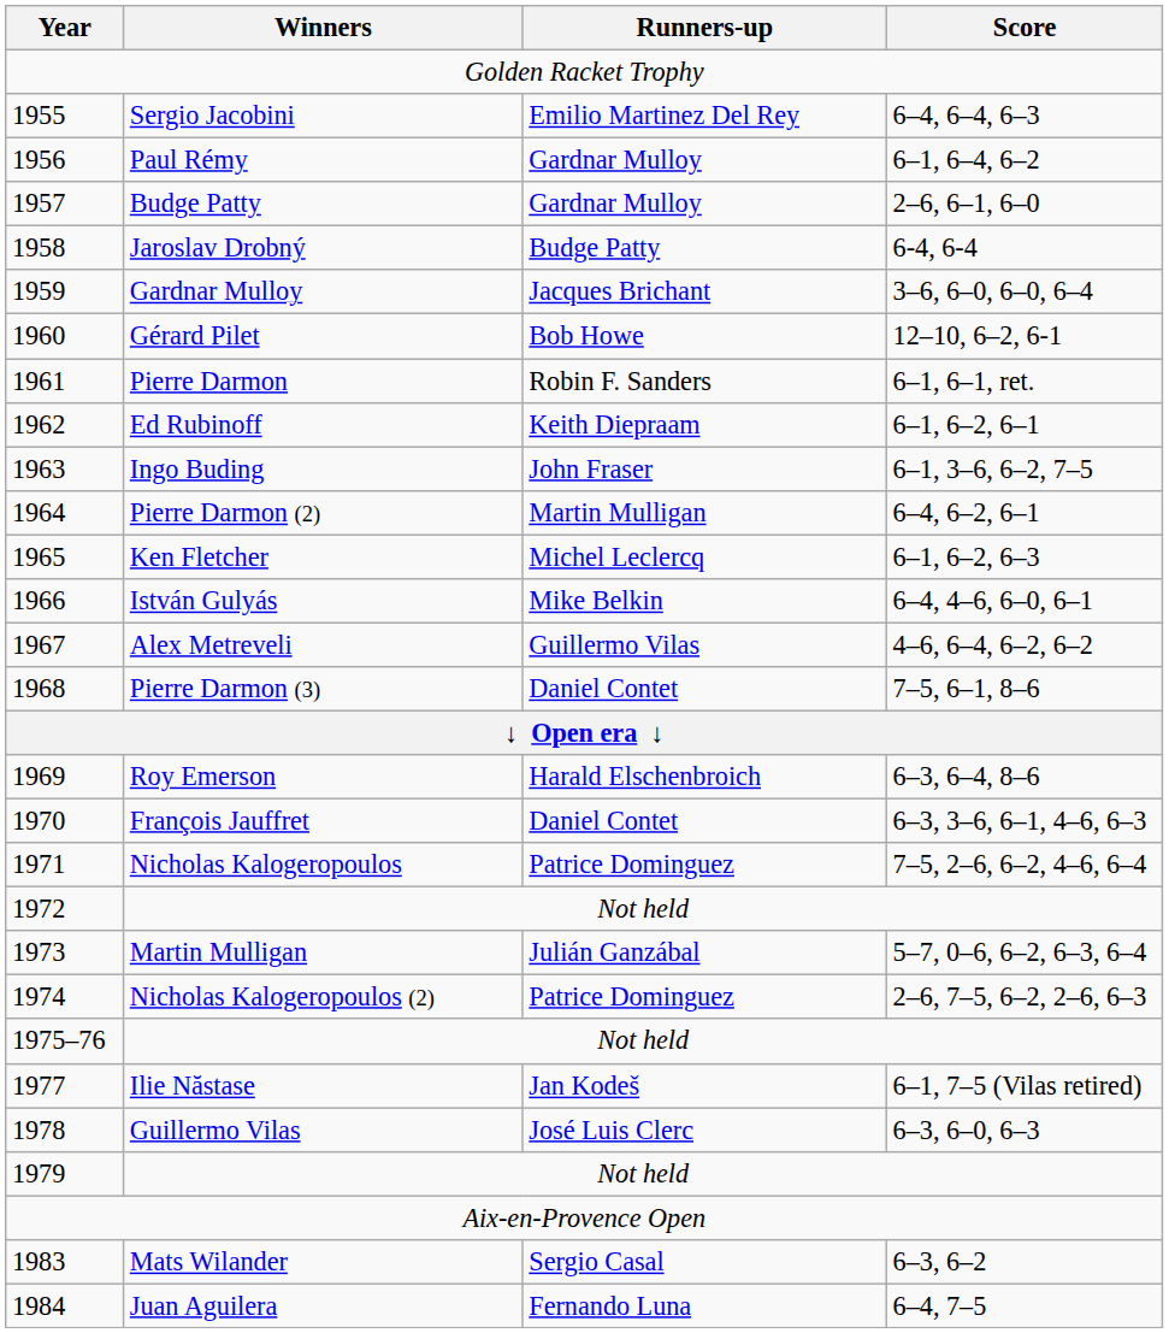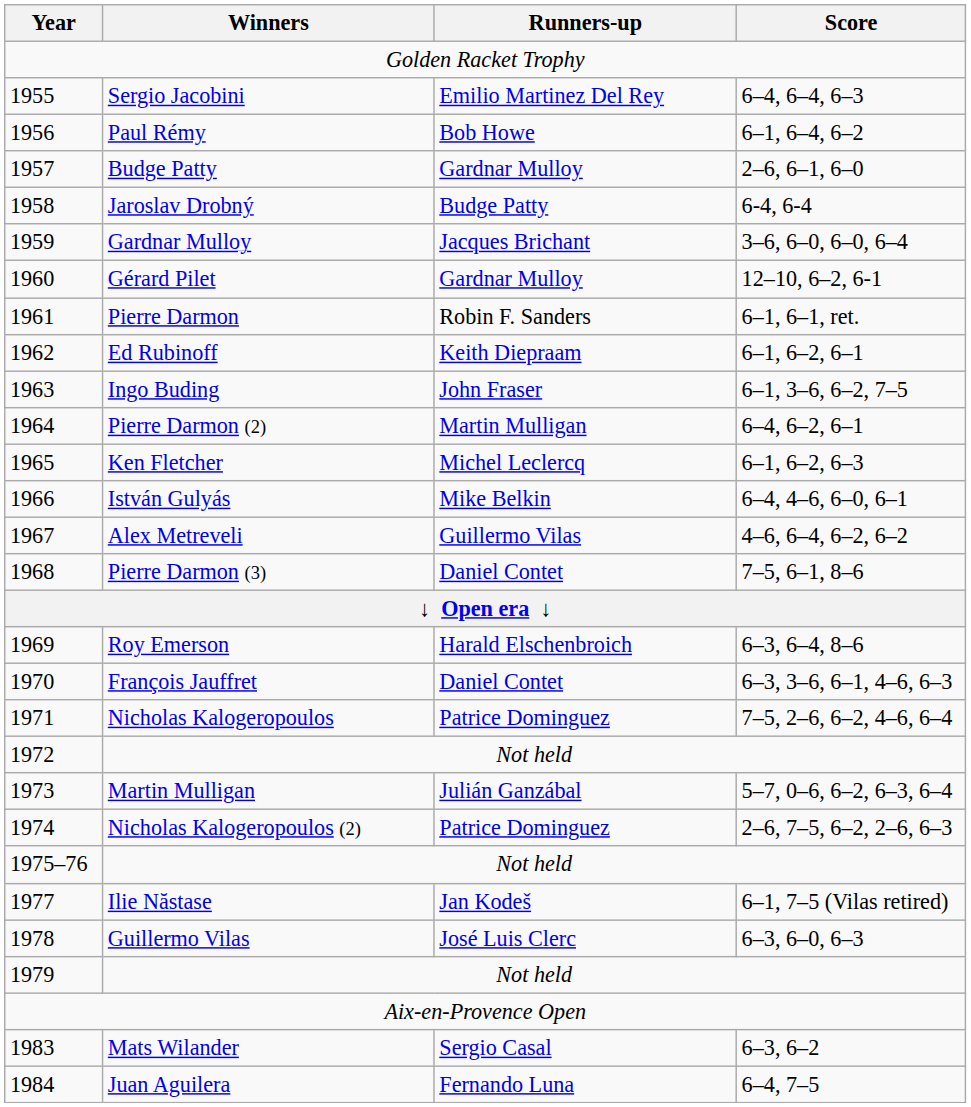 <table class="wikitable" style="font-size:95%;">
 <tr>
 <th style="width:60px;">Year</th>
 <th style="width:220px;">Winners</th>
 <th style="width:200px;">Runners-up</th>
 <th style="width:150px;">Score</th>
 </tr>
 <tr>
 <td colspan=4 align=center><em>Golden Racket Trophy</em></td>
 </tr>
 <tr>
 <td>1955</td>
 <td> <a href='#'>Sergio Jacobini</a></td>
 <td> <a href='#'>Emilio Martinez Del Rey</a></td>
 <td>6–4, 6–4, 6–3</td>
 </tr>
 <tr>
 <td>1956</td>
 <td> <a href='#'>Paul Rémy</a></td>
-<td> <a href='#'>Gardnar Mulloy</a></td>
+<td> <a href='#'>Bob Howe</a></td>
 <td>6–1, 6–4, 6–2</td>
 </tr>
 <tr>
 <td>1957</td>
 <td> <a href='#'>Budge Patty</a></td>
 <td> <a href='#'>Gardnar Mulloy</a></td>
 <td>2–6, 6–1, 6–0</td>
 </tr>
 <tr>
 <td>1958</td>
 <td> <a href='#'>Jaroslav Drobný</a></td>
 <td> <a href='#'>Budge Patty</a></td>
 <td>6-4, 6-4</td>
 </tr>
 <tr>
 <td>1959</td>
 <td> <a href='#'>Gardnar Mulloy</a></td>
 <td> <a href='#'>Jacques Brichant</a></td>
 <td>3–6, 6–0, 6–0, 6–4</td>
 </tr>
 <tr>
 <td>1960</td>
 <td> <a href='#'>Gérard Pilet</a></td>
-<td> <a href='#'>Bob Howe</a></td>
+<td> <a href='#'>Gardnar Mulloy</a></td>
 <td>12–10, 6–2, 6-1</td>
 </tr>
 <tr>
 <td>1961</td>
 <td> <a href='#'>Pierre Darmon</a></td>
 <td> Robin F. Sanders</td>
 <td>6–1, 6–1, ret.</td>
 </tr>
 <tr>
 <td>1962</td>
 <td> <a href='#'>Ed Rubinoff</a></td>
 <td> <a href='#'>Keith Diepraam</a></td>
 <td>6–1, 6–2, 6–1</td>
 </tr>
 <tr>
 <td>1963</td>
 <td> <a href='#'>Ingo Buding</a></td>
 <td> <a href='#'>John Fraser</a></td>
 <td>6–1, 3–6, 6–2, 7–5</td>
 </tr>
 <tr>
 <td>1964</td>
 <td> <a href='#'>Pierre Darmon</a> <small>(2)</small></td>
 <td> <a href='#'>Martin Mulligan</a></td>
 <td>6–4, 6–2, 6–1</td>
 </tr>
 <tr>
 <td>1965 </td>
 <td> <a href='#'>Ken Fletcher</a></td>
 <td> <a href='#'>Michel Leclercq</a></td>
 <td>6–1, 6–2, 6–3</td>
 </tr>
 <tr>
 <td>1966</td>
 <td> <a href='#'>István Gulyás</a></td>
 <td> <a href='#'>Mike Belkin</a></td>
 <td>6–4, 4–6, 6–0, 6–1</td>
 </tr>
 <tr>
 <td>1967</td>
 <td> <a href='#'>Alex Metreveli</a></td>
 <td> <a href='#'>Guillermo Vilas</a></td>
 <td>4–6, 6–4, 6–2, 6–2</td>
 </tr>
 <tr>
 <td>1968</td>
 <td> <a href='#'>Pierre Darmon</a> <small>(3)</small></td>
 <td> <a href='#'>Daniel Contet</a></td>
 <td>7–5, 6–1, 8–6</td>
 </tr>
 <tr>
 <th colspan=4 align=center>↓  <a href='#'>Open era</a>  ↓</th>
 </tr>
 <tr>
 <td>1969</td>
 <td> <a href='#'>Roy Emerson</a></td>
 <td> <a href='#'>Harald Elschenbroich</a></td>
 <td>6–3, 6–4, 8–6</td>
 </tr>
 <tr>
 <td>1970</td>
 <td> <a href='#'>François Jauffret</a></td>
 <td> <a href='#'>Daniel Contet</a></td>
 <td>6–3, 3–6, 6–1, 4–6, 6–3</td>
 </tr>
 <tr>
 <td>1971</td>
 <td> <a href='#'>Nicholas Kalogeropoulos</a></td>
 <td> <a href='#'>Patrice Dominguez</a></td>
 <td>7–5, 2–6, 6–2, 4–6, 6–4</td>
 </tr>
 <tr>
 <td>1972</td>
 <td colspan=4 align=center><em>Not held</em></td>
 </tr>
 <tr>
 <td>1973</td>
 <td> <a href='#'>Martin Mulligan</a></td>
 <td> <a href='#'>Julián Ganzábal</a></td>
 <td>5–7, 0–6, 6–2, 6–3, 6–4</td>
 </tr>
 <tr>
 <td>1974</td>
 <td> <a href='#'>Nicholas Kalogeropoulos</a> <small>(2)</small></td>
 <td> <a href='#'>Patrice Dominguez</a></td>
 <td>2–6, 7–5, 6–2, 2–6, 6–3</td>
 </tr>
 <tr>
 <td>1975–76</td>
 <td colspan=4 align=center><em>Not held</em></td>
 </tr>
 <tr>
 <td>1977</td>
 <td> <a href='#'>Ilie Năstase</a></td>
 <td> <a href='#'>Jan Kodeš</a></td>
 <td>6–1, 7–5 (Vilas retired)</td>
 </tr>
 <tr>
 <td>1978</td>
 <td> <a href='#'>Guillermo Vilas</a></td>
 <td> <a href='#'>José Luis Clerc</a></td>
 <td>6–3, 6–0, 6–3</td>
 </tr>
 <tr>
 <td>1979</td>
 <td colspan=4 align=center><em>Not held</em></td>
 </tr>
 <tr>
 <td colspan=4 align=center><em>Aix-en-Provence Open</em></td>
 </tr>
 <tr>
 <td>1983</td>
 <td> <a href='#'>Mats Wilander</a></td>
 <td> <a href='#'>Sergio Casal</a></td>
 <td>6–3, 6–2</td>
 </tr>
 <tr>
 <td>1984</td>
 <td> <a href='#'>Juan Aguilera</a></td>
 <td> <a href='#'>Fernando Luna</a></td>
 <td>6–4, 7–5</td>
 </tr>
 </table>
